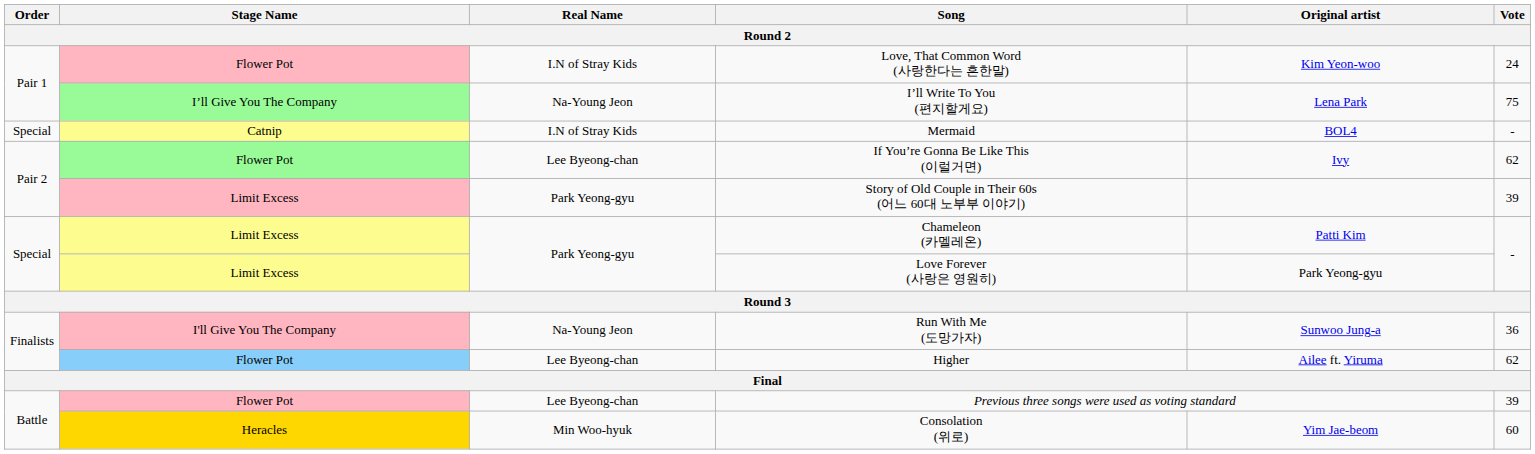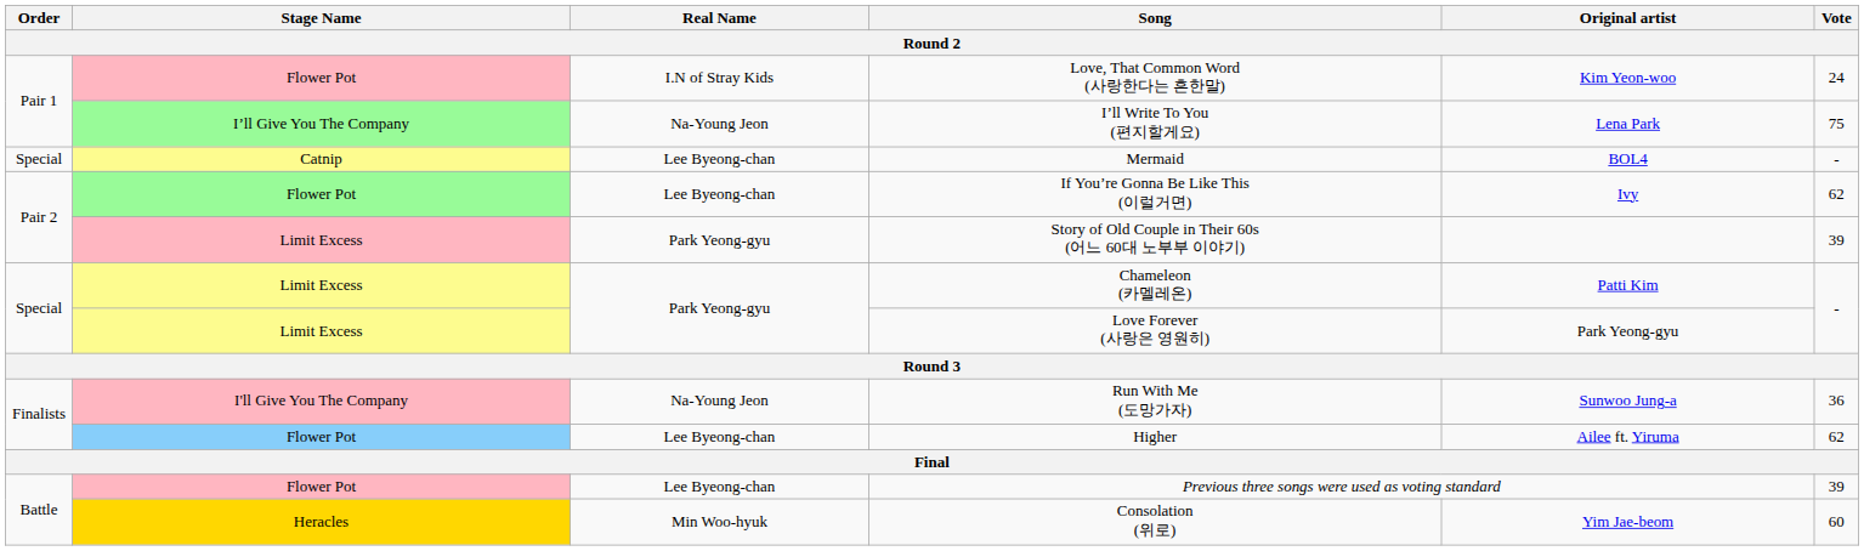 <table class="wikitable" style="text-align:center; width:95%;">
 <tr>
 <th style="width:1%">Order</th>
 <th style="width:20%;">Stage Name</th>
 <th style="width:12%">Real Name</th>
 <th style="width:23%;">Song</th>
 <th style="width:15%;">Original artist</th>
 <th style="width:1%;">Vote</th>
 </tr>
 <tr>
 <th colspan=6>Round 2</th>
 </tr>
 <tr>
 <td rowspan=2>Pair 1</td>
 <td bgcolor="lightpink">Flower Pot</td>
 <td>I.N of Stray Kids</td>
 <td>Love, That Common Word<br>(사랑한다는 흔한말)</td>
 <td><a href='#'>Kim Yeon-woo</a></td>
 <td>24</td>
 </tr>
 <tr>
 <td bgcolor="palegreen">I’ll Give You The Company</td>
 <td>Na-Young Jeon</td>
 <td>I’ll Write To You<br>(편지할게요)</td>
 <td><a href='#'>Lena Park</a></td>
 <td>75</td>
 </tr>
 <tr>
 <td>Special</td>
 <td bgcolor="#FDFC8F">Catnip</td>
-<td>I.N of Stray Kids</td>
+<td>Lee Byeong-chan</td>
 <td>Mermaid</td>
 <td><a href='#'>BOL4</a></td>
 <td>-</td>
 </tr>
 <tr>
 <td rowspan=2>Pair 2</td>
 <td bgcolor="palegreen">Flower Pot</td>
 <td>Lee Byeong-chan</td>
 <td>If You’re Gonna Be Like This<br>(이럴거면)</td>
 <td><a href='#'>Ivy</a></td>
 <td>62</td>
 </tr>
 <tr>
 <td bgcolor="lightpink">Limit Excess</td>
 <td>Park Yeong-gyu</td>
 <td>Story of Old Couple in Their 60s<br>(어느 60대 노부부 이야기)</td>
 <td></td>
 <td>39</td>
 </tr>
 <tr>
 <td rowspan=2>Special</td>
 <td bgcolor="#FDFC8F">Limit Excess</td>
 <td rowspan=2>Park Yeong-gyu</td>
 <td>Chameleon<br>(카멜레온)</td>
 <td><a href='#'>Patti Kim</a></td>
 <td rowspan=2>-</td>
 </tr>
 <tr>
 <td bgcolor="#FDFC8F">Limit Excess</td>
 <td>Love Forever<br>(사랑은 영원히)</td>
 <td>Park Yeong-gyu</td>
 </tr>
 <tr>
 <th colspan=6>Round 3</th>
 </tr>
 <tr>
 <td rowspan=2>Finalists</td>
 <td bgcolor="lightpink">I'll Give You The Company</td>
 <td>Na-Young Jeon</td>
 <td>Run With Me<br>(도망가자)</td>
 <td><a href='#'>Sunwoo Jung-a</a></td>
 <td>36</td>
 </tr>
 <tr>
 <td bgcolor="lightskyblue">Flower Pot</td>
 <td>Lee Byeong-chan</td>
 <td>Higher</td>
 <td><a href='#'>Ailee</a> ft. <a href='#'>Yiruma</a></td>
 <td>62</td>
 </tr>
 <tr>
 <th colspan=6>Final</th>
 </tr>
 <tr>
 <td rowspan=2>Battle</td>
 <td bgcolor="lightpink">Flower Pot</td>
 <td>Lee Byeong-chan</td>
 <td colspan=2><em>Previous three songs were used as voting standard</em></td>
 <td>39</td>
 </tr>
 <tr>
 <td bgcolor="gold">Heracles</td>
 <td>Min Woo-hyuk</td>
 <td>Consolation<br>(위로)</td>
 <td><a href='#'>Yim Jae-beom</a></td>
 <td>60</td>
 </tr>
 </table>
